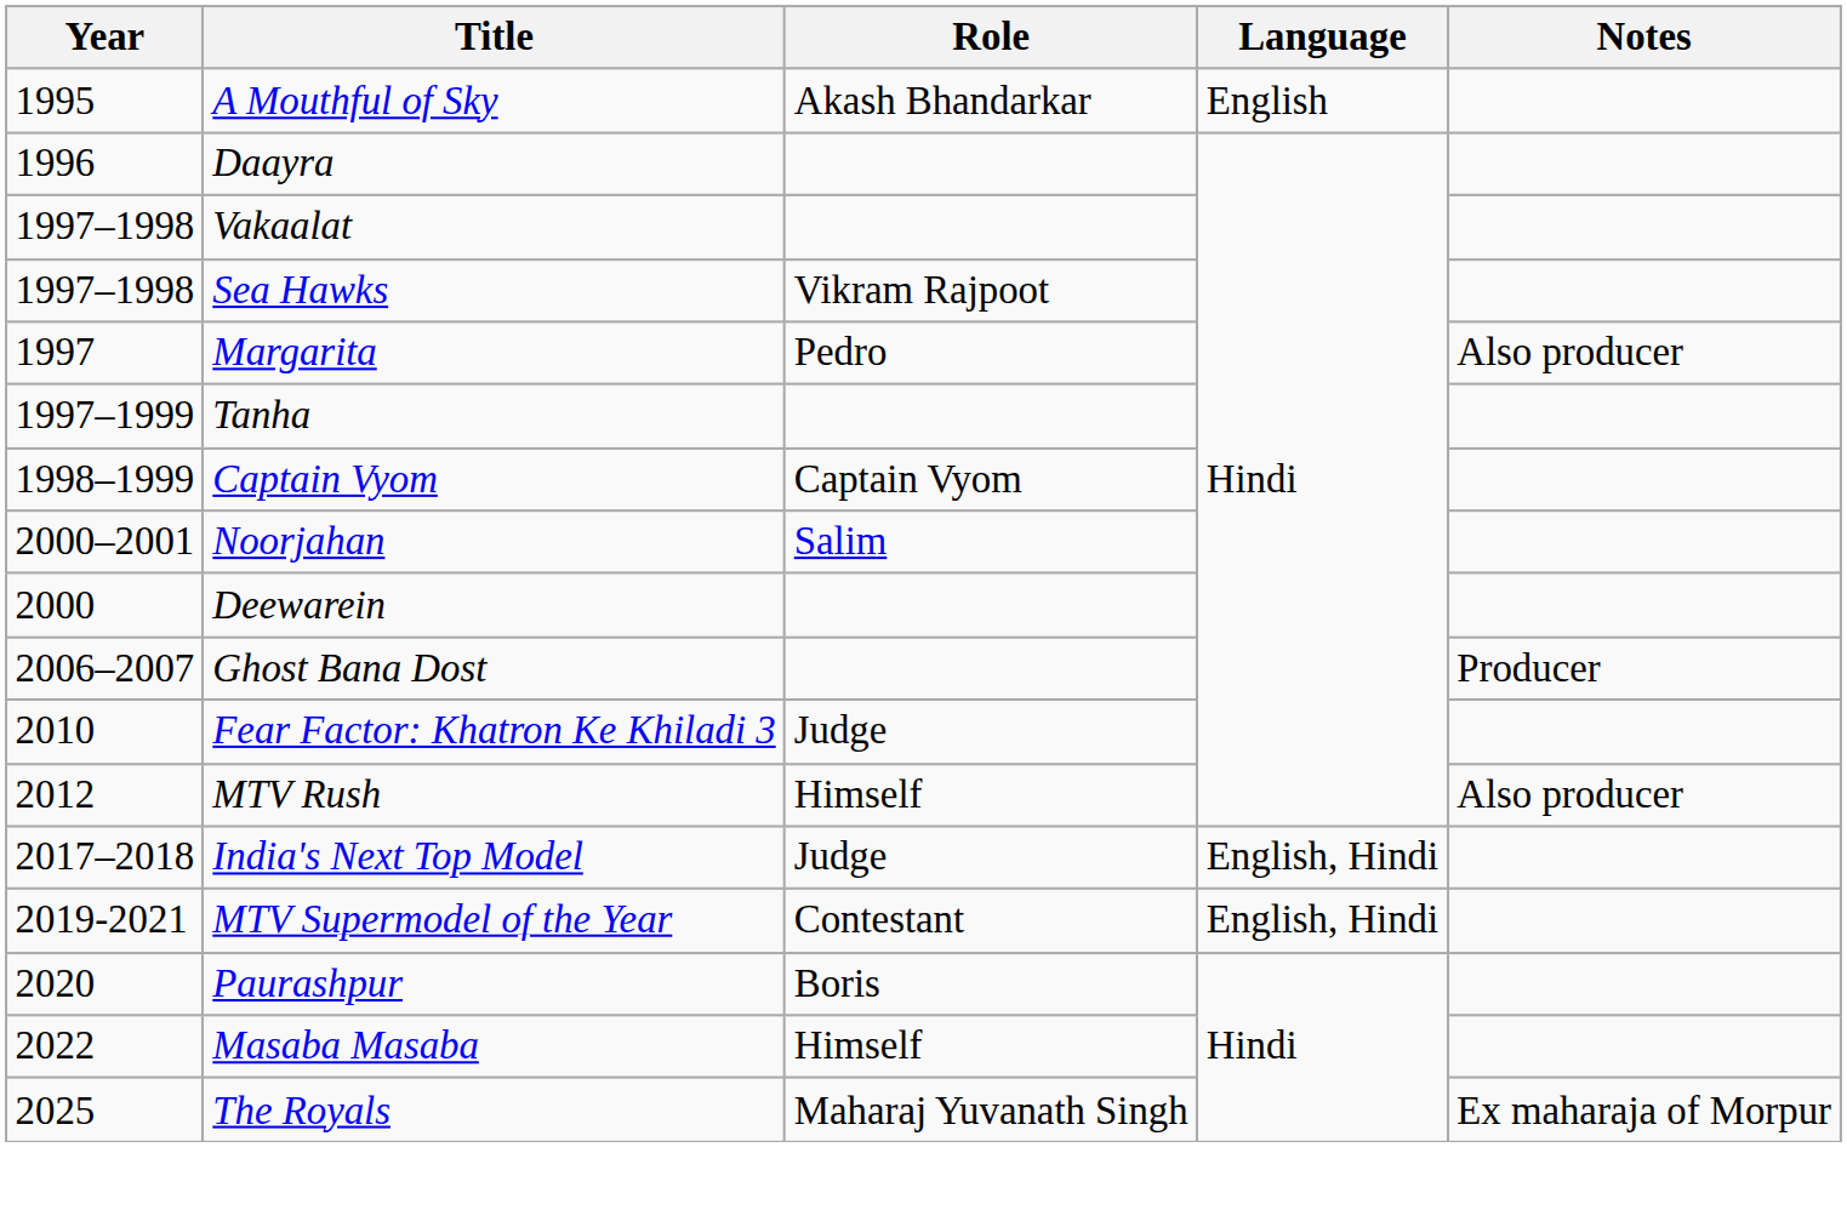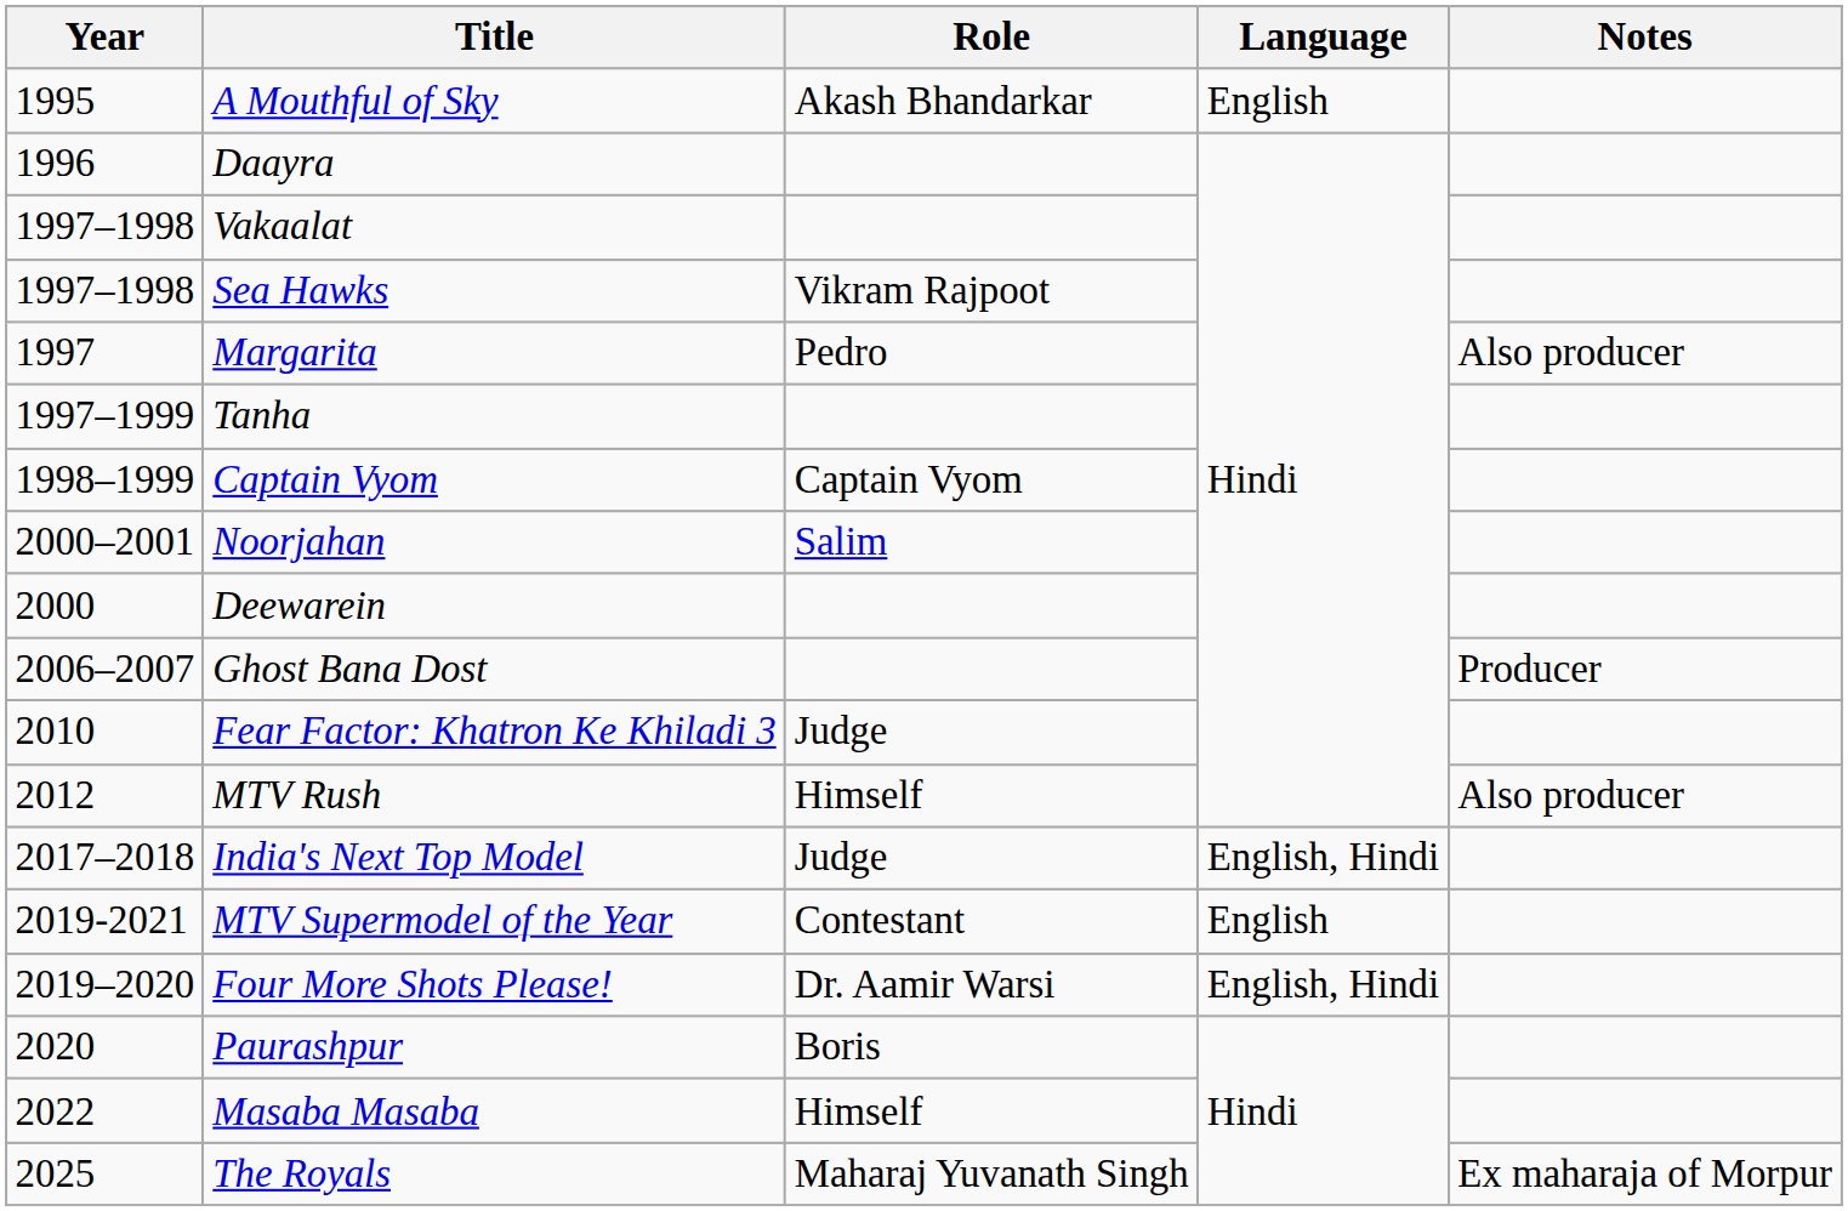 <table class="wikitable sortable">
 <tr>
 <th>Year</th>
 <th>Title</th>
 <th>Role</th>
 <th>Language</th>
 <th>Notes</th>
 </tr>
 <tr>
 <td>1995</td>
 <td><em><a href='#'>A Mouthful of Sky</a></em></td>
 <td>Akash Bhandarkar</td>
 <td>English</td>
 <td></td>
 </tr>
 <tr>
 <td>1996</td>
 <td><em>Daayra</em></td>
 <td></td>
 <td rowspan="11">Hindi</td>
 <td></td>
 </tr>
 <tr>
 <td>1997–1998</td>
 <td><em>Vakaalat</em></td>
 <td></td>
 <td></td>
 </tr>
 <tr>
 <td>1997–1998</td>
 <td><em><a href='#'>Sea Hawks</a></em></td>
 <td>Vikram Rajpoot</td>
 <td></td>
 </tr>
 <tr>
 <td>1997</td>
 <td><em><a href='#'>Margarita</a></em></td>
 <td>Pedro</td>
 <td>Also producer</td>
 </tr>
 <tr>
 <td>1997–1999</td>
 <td><em>Tanha</em></td>
 <td></td>
 <td></td>
 </tr>
 <tr>
 <td>1998–1999</td>
 <td><em><a href='#'>Captain Vyom</a></em></td>
 <td>Captain Vyom</td>
 <td></td>
 </tr>
 <tr>
 <td>2000–2001</td>
 <td><em><a href='#'>Noorjahan</a></em></td>
 <td><a href='#'>Salim</a></td>
 <td></td>
 </tr>
 <tr>
 <td>2000</td>
 <td><em>Deewarein</em></td>
 <td></td>
 <td></td>
 </tr>
 <tr>
 <td>2006–2007</td>
 <td><em>Ghost Bana Dost</em></td>
 <td></td>
 <td>Producer</td>
 </tr>
 <tr>
 <td>2010</td>
 <td><em> <a href='#'>Fear Factor: Khatron Ke Khiladi 3</a></em></td>
 <td>Judge</td>
 <td></td>
 </tr>
 <tr>
 <td>2012</td>
 <td><em>MTV Rush</em></td>
 <td>Himself</td>
 <td>Also producer</td>
 </tr>
 <tr>
 <td>2017–2018</td>
 <td><em><a href='#'>India's Next Top Model</a></em></td>
 <td>Judge</td>
 <td>English, Hindi</td>
 <td></td>
 </tr>
 <tr>
 <td>2019-2021</td>
 <td><em><a href='#'>MTV Supermodel of the Year</a></em></td>
 <td>Contestant</td>
+<td>English</td>
+<td></td>
+</tr>
+<tr>
+<td>2019–2020</td>
+<td><em><a href='#'>Four More Shots Please!</a></em></td>
+<td>Dr. Aamir Warsi</td>
 <td>English, Hindi</td>
 <td></td>
 </tr>
 <tr>
 <td>2020</td>
 <td><em><a href='#'>Paurashpur</a></em></td>
 <td>Boris</td>
 <td rowspan="3">Hindi</td>
 <td></td>
 </tr>
 <tr>
 <td>2022</td>
 <td><em><a href='#'>Masaba Masaba</a></em></td>
 <td>Himself</td>
 <td></td>
 </tr>
 <tr>
 <td>2025</td>
 <td><em><a href='#'>The Royals</a></em></td>
 <td>Maharaj Yuvanath Singh</td>
 <td>Ex maharaja of Morpur</td>
 </tr>
 </table>
